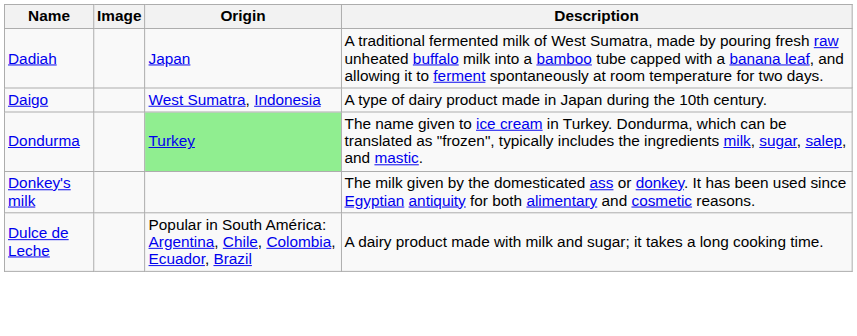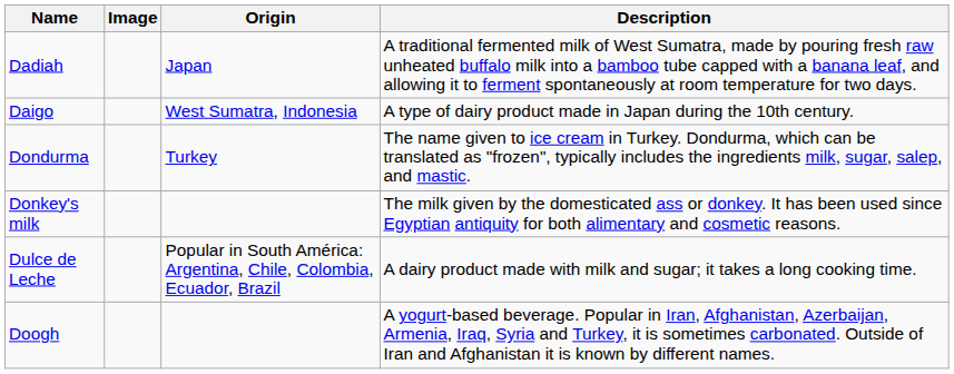 <table class="wikitable sortable" style="width:100%;">
 <tr>
 <th>Name</th>
 <th class="unsortable">Image</th>
 <th>Origin</th>
 <th>Description</th>
 </tr>
 <tr>
 <td><a href='#'>Dadiah</a></td>
 <td></td>
 <td><a href='#'>Japan</a></td>
 <td>A traditional fermented milk of West Sumatra, made by pouring fresh <a href='#'>raw</a> unheated <a href='#'>buffalo</a> milk into a <a href='#'>bamboo</a> tube capped with a <a href='#'>banana leaf</a>, and allowing it to <a href='#'>ferment</a> spontaneously at room temperature for two days.</td>
 </tr>
 <tr>
 <td><a href='#'>Daigo</a></td>
 <td></td>
 <td><a href='#'>West Sumatra</a>, <a href='#'>Indonesia</a></td>
 <td>A type of dairy product made in Japan during the 10th century.</td>
 </tr>
 <tr>
 <td><a href='#'>Dondurma</a></td>
 <td></td>
-<td style="background: lightgreen;"><a href='#'>Turkey</a></td>
+<td><a href='#'>Turkey</a></td>
 <td>The name given to <a href='#'>ice cream</a> in Turkey. Dondurma, which can be translated as "frozen", typically includes the ingredients <a href='#'>milk</a>, <a href='#'>sugar</a>, <a href='#'>salep</a>, and <a href='#'>mastic</a>.</td>
 </tr>
 <tr>
 <td><a href='#'>Donkey's milk</a></td>
 <td></td>
 <td></td>
 <td>The milk given by the domesticated <a href='#'>ass</a> or <a href='#'>donkey</a>. It has been used since <a href='#'>Egyptian</a> <a href='#'>antiquity</a> for both <a href='#'>alimentary</a> and <a href='#'>cosmetic</a> reasons.</td>
 </tr>
 <tr>
 <td><a href='#'>Dulce de Leche</a></td>
 <td></td>
 <td>Popular in South América: <a href='#'>Argentina</a>, <a href='#'>Chile</a>, <a href='#'>Colombia</a>, <a href='#'>Ecuador</a>, <a href='#'>Brazil</a></td>
 <td>A dairy product made with milk and sugar; it takes a long cooking time.</td>
 </tr>
+<tr>
+<td><a href='#'>Doogh</a></td>
+<td></td>
+<td></td>
+<td>A <a href='#'>yogurt</a>-based beverage. Popular in <a href='#'>Iran</a>, <a href='#'>Afghanistan</a>, <a href='#'>Azerbaijan</a>, <a href='#'>Armenia</a>, <a href='#'>Iraq</a>, <a href='#'>Syria</a> and <a href='#'>Turkey</a>, it is sometimes <a href='#'>carbonated</a>. Outside of Iran and Afghanistan it is known by different names.</td>
+</tr>
 </table>
